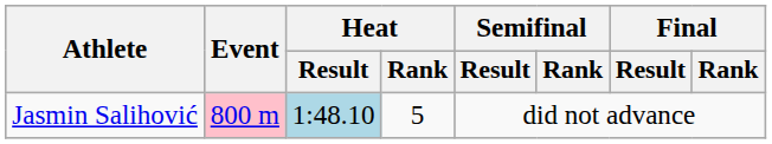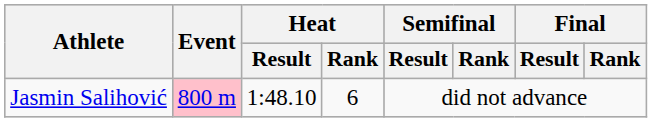 <table class=wikitable style="font-size:90%">
 <tr>
 <th rowspan="2">Athlete</th>
 <th rowspan="2">Event</th>
 <th colspan="2">Heat</th>
 <th colspan="2">Semifinal</th>
 <th colspan="2">Final</th>
 </tr>
 <tr style="font-size:95%">
 <th>Result</th>
 <th>Rank</th>
 <th>Result</th>
 <th>Rank</th>
 <th>Result</th>
 <th>Rank</th>
 </tr>
 <tr align=center>
 <td align=left><a href='#'>Jasmin Salihović</a></td>
 <td align=left style="background: pink;"><a href='#'>800 m</a></td>
-<td style="background: lightblue;">1:48.10</td>
-<td>5</td>
+<td>1:48.10</td>
+<td>6</td>
 <td colspan=4>did not advance</td>
 </tr>
 </table>
